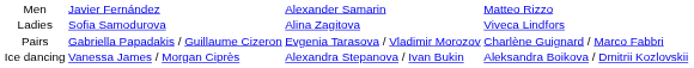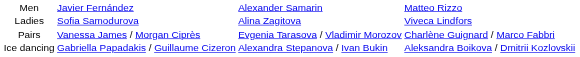 <table>
 <tr>
 <td align=center>Men</td>
 <td> <a href='#'>Javier Fernández</a></td>
 <td> <a href='#'>Alexander Samarin</a></td>
 <td> <a href='#'>Matteo Rizzo</a></td>
 </tr>
 <tr>
 <td align=center>Ladies</td>
 <td> <a href='#'>Sofia Samodurova</a></td>
 <td> <a href='#'>Alina Zagitova</a></td>
 <td> <a href='#'>Viveca Lindfors</a></td>
 </tr>
 <tr>
 <td align=center>Pairs</td>
-<td> <a href='#'>Gabriella Papadakis</a> / <a href='#'>Guillaume Cizeron</a></td>
+<td> <a href='#'>Vanessa James</a> / <a href='#'>Morgan Ciprès</a></td>
 <td> <a href='#'>Evgenia Tarasova</a> / <a href='#'>Vladimir Morozov</a></td>
 <td> <a href='#'>Charlène Guignard</a> / <a href='#'>Marco Fabbri</a></td>
 </tr>
 <tr>
 <td align=center>Ice dancing</td>
-<td> <a href='#'>Vanessa James</a> / <a href='#'>Morgan Ciprès</a></td>
+<td> <a href='#'>Gabriella Papadakis</a> / <a href='#'>Guillaume Cizeron</a></td>
 <td> <a href='#'>Alexandra Stepanova</a> / <a href='#'>Ivan Bukin</a></td>
 <td> <a href='#'>Aleksandra Boikova</a> / <a href='#'>Dmitrii Kozlovskii</a></td>
 </tr>
 </table>
